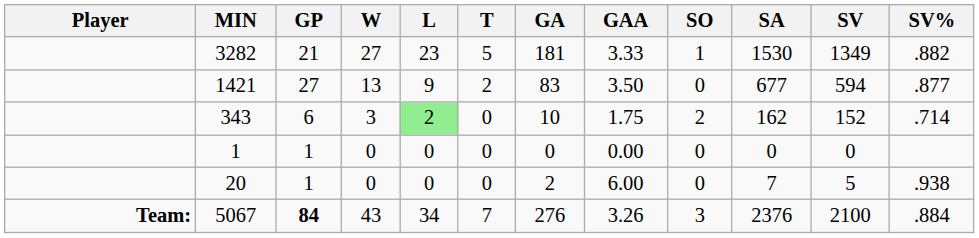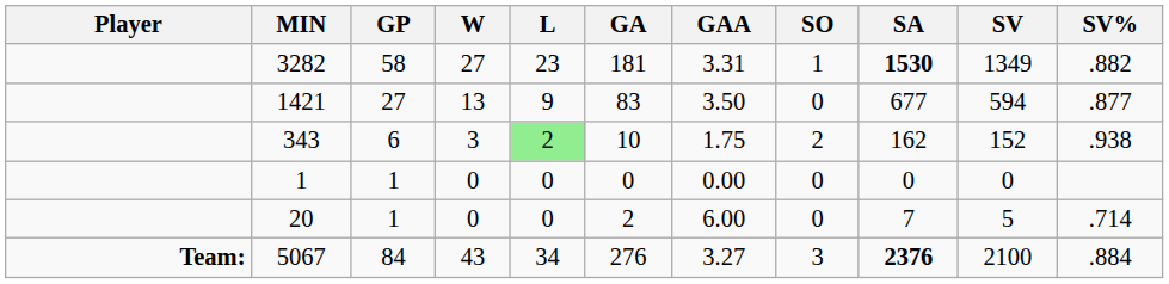 <table class="wikitable sortable" width="60%">
 <tr>
 <th bgcolor="#DDDDFF" width="10%">Player</th>
 <th width="3%" bgcolor="#DDDDFF" title="Minutes played">MIN</th>
 <th width="3%" bgcolor="#DDDDFF" title="Games played in">GP</th>
 <th width="3%" bgcolor="#DDDDFF" title="Games played in">W</th>
 <th width="3%" bgcolor="#DDDDFF"title="Games played in">L</th>
-<th width="3%" bgcolor="#DDDDFF" title="Ties">T</th>
 <th width="3%" bgcolor="#DDDDFF" title="Goals against">GA</th>
 <th width="3%" bgcolor="#DDDDFF" title="Goals against average">GAA</th>
 <th width="3%" bgcolor="#DDDDFF"title="Shut-outs">SO</th>
 <th width="3%" bgcolor="#DDDDFF" title="Shots against">SA</th>
 <th width="3%" bgcolor="#DDDDFF" title="Shots saved">SV</th>
 <th width="3%" bgcolor="#DDDDFF" title="Save percentage">SV%</th>
 </tr>
 <tr align="center">
 <td align="right"></td>
 <td>3282</td>
-<td>21</td>
+<td>58</td>
 <td>27</td>
 <td>23</td>
-<td>5</td>
 <td>181</td>
-<td>3.33</td>
+<td>3.31</td>
 <td>1</td>
-<td>1530</td>
+<td><strong>1530</strong></td>
 <td>1349</td>
 <td>.882</td>
 </tr>
 <tr align="center">
 <td align="right"></td>
 <td>1421</td>
 <td>27</td>
 <td>13</td>
 <td>9</td>
-<td>2</td>
 <td>83</td>
 <td>3.50</td>
 <td>0</td>
 <td>677</td>
 <td>594</td>
 <td>.877</td>
 </tr>
 <tr align="center">
 <td align="right"></td>
 <td>343</td>
 <td>6</td>
 <td>3</td>
 <td style="background: lightgreen;">2</td>
-<td>0</td>
 <td>10</td>
 <td>1.75</td>
 <td>2</td>
 <td>162</td>
 <td>152</td>
-<td>.714</td>
+<td>.938</td>
 </tr>
 <tr align="center">
 <td align="right"></td>
 <td>1</td>
 <td>1</td>
-<td>0</td>
 <td>0</td>
 <td>0</td>
 <td>0</td>
 <td>0.00</td>
 <td>0</td>
 <td>0</td>
 <td>0</td>
 <td></td>
 </tr>
 <tr align="center">
 <td align="right"></td>
 <td>20</td>
 <td>1</td>
 <td>0</td>
 <td>0</td>
-<td>0</td>
 <td>2</td>
 <td>6.00</td>
 <td>0</td>
 <td>7</td>
 <td>5</td>
-<td>.938</td>
+<td>.714</td>
 </tr>
 <tr align="center">
 <td align="right"><strong>Team:</strong></td>
 <td>5067</td>
-<td><strong>84</strong></td>
+<td>84</td>
 <td>43</td>
 <td>34</td>
-<td>7</td>
 <td>276</td>
-<td>3.26</td>
+<td>3.27</td>
 <td>3</td>
-<td>2376</td>
+<td><strong>2376</strong></td>
 <td>2100</td>
 <td>.884</td>
 </tr>
 </table>
